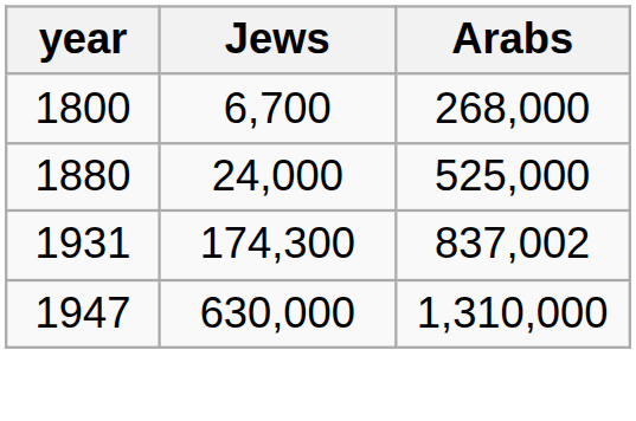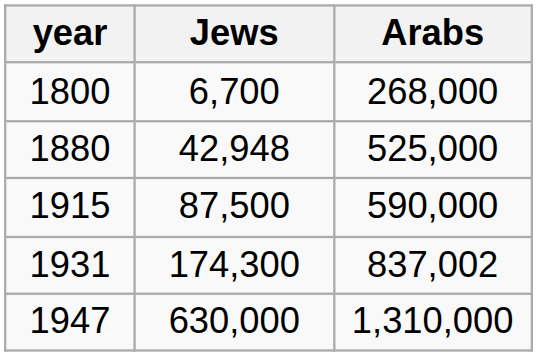 <table class="wikitable floatright" align="right">
 <tr>
 <th width="50">year</th>
 <th width="80">Jews</th>
 <th width="80">Arabs</th>
 </tr>
 <tr>
 <td align="center">1800</td>
 <td align="center">6,700</td>
 <td align="center">268,000</td>
 </tr>
 <tr>
 <td align="center">1880</td>
-<td align="center">24,000</td>
+<td align="center">42,948</td>
 <td align="center">525,000</td>
+</tr>
+<tr>
+<td align="center">1915</td>
+<td align="center">87,500</td>
+<td align="center">590,000</td>
 </tr>
 <tr>
 <td align="center">1931</td>
 <td align="center">174,300</td>
 <td align="center">837,002</td>
 </tr>
 <tr>
 <td align="center">1947</td>
 <td align="center">630,000</td>
 <td align="center">1,310,000</td>
 </tr>
 </table>
